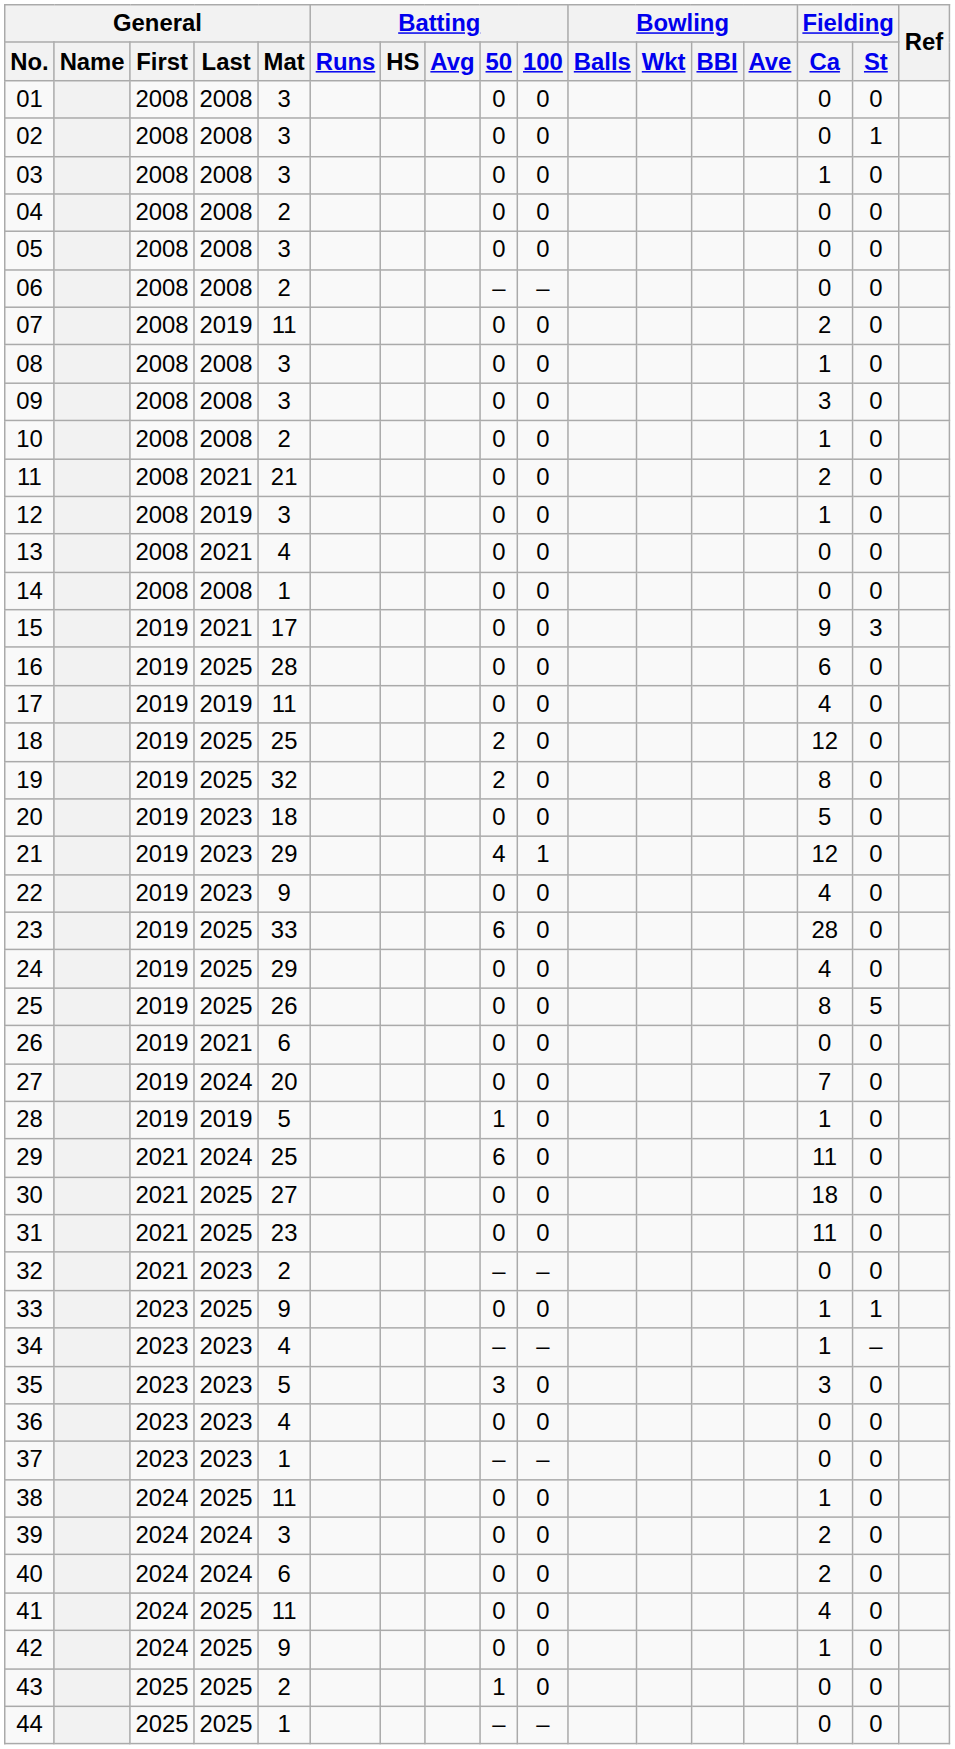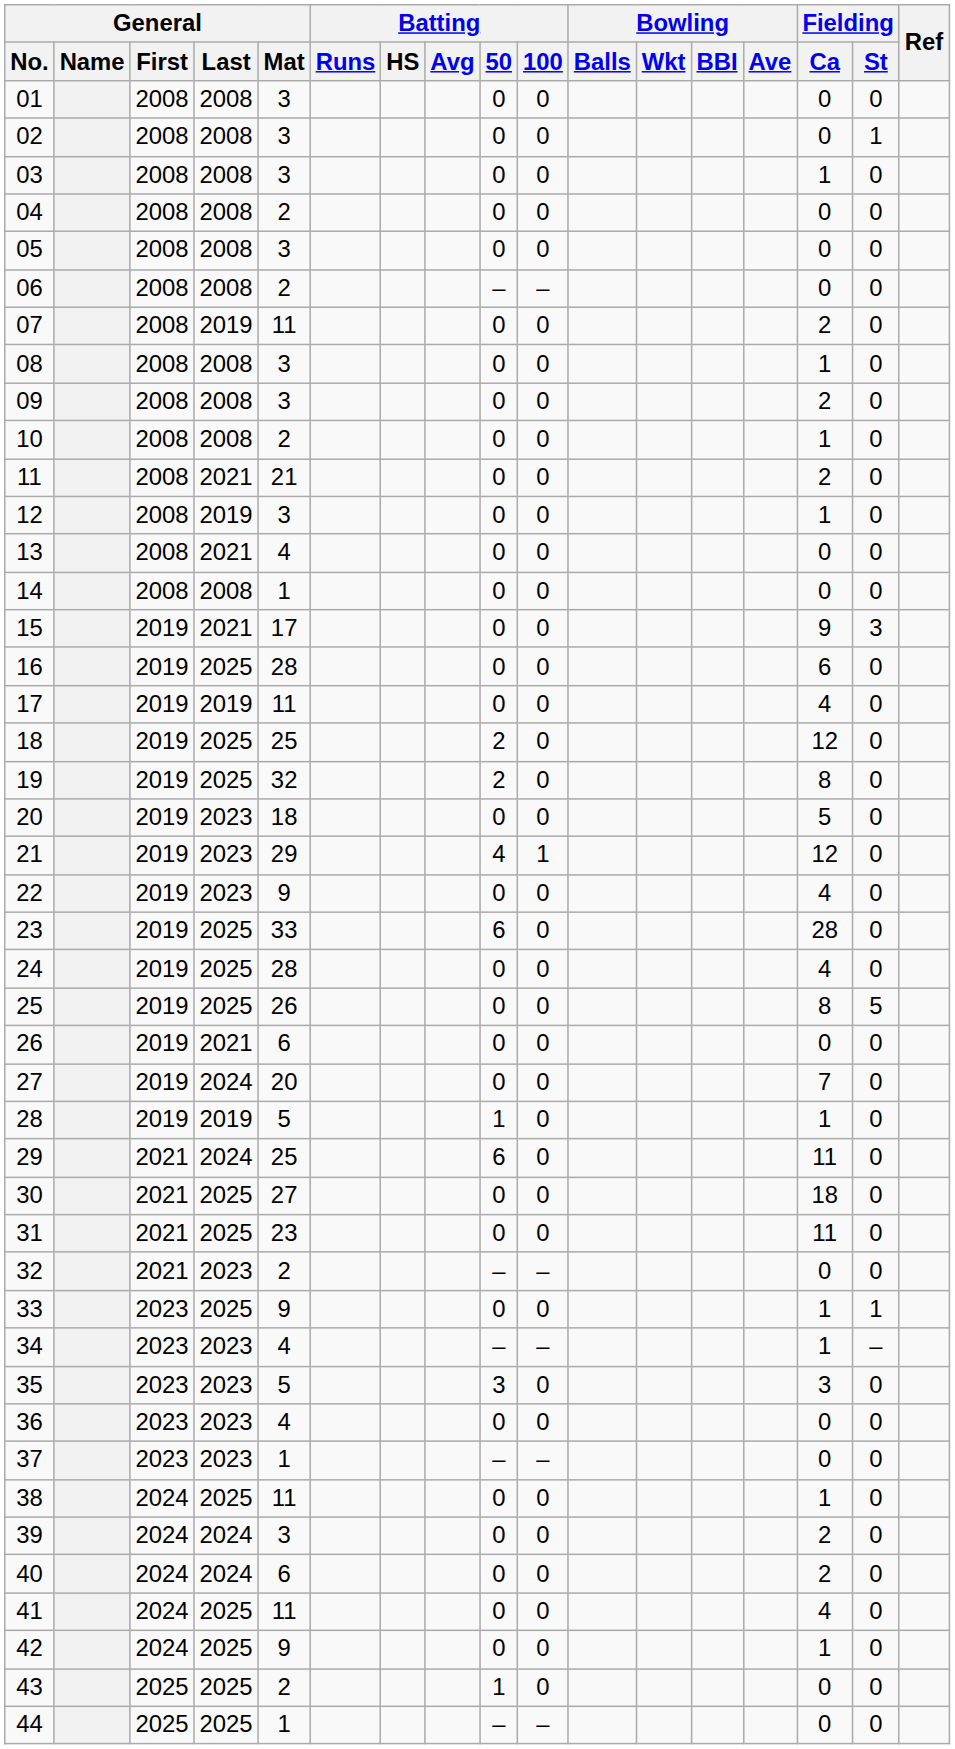 <table class="wikitable plainrowheaders sortable">
 <tr align="center">
 <th scope="col" colspan=5 class="unsortable">General</th>
 <th scope="col" colspan=5 class="unsortable"><a href='#'>Batting</a></th>
 <th scope="col" colspan=4 class="unsortable"><a href='#'>Bowling</a></th>
 <th scope="col" colspan=2 class="unsortable"><a href='#'>Fielding</a></th>
 <th scope="col" rowspan=2 class="unsortable">Ref</th>
 </tr>
 <tr align="center">
 <th scope="col">No.</th>
 <th scope="col">Name</th>
 <th scope="col">First</th>
 <th scope="col">Last</th>
 <th scope="col">Mat</th>
 <th scope="col"><a href='#'>Runs</a></th>
 <th scope="col">HS</th>
 <th scope="col"><a href='#'>Avg</a></th>
 <th scope="col"><a href='#'>50</a></th>
 <th scope="col"><a href='#'>100</a></th>
 <th scope="col"><a href='#'>Balls</a></th>
 <th scope="col"><a href='#'>Wkt</a></th>
 <th scope="col"><a href='#'>BBI</a></th>
 <th scope="col"><a href='#'>Ave</a></th>
 <th scope="col"><a href='#'>Ca</a></th>
 <th scope="col"><a href='#'>St</a></th>
 </tr>
 <tr align="center">
 <td><span>0</span>1</td>
 <th scope="row"></th>
 <td>2008</td>
 <td>2008</td>
 <td>3</td>
 <td></td>
 <td></td>
 <td></td>
 <td>0</td>
 <td>0</td>
 <td></td>
 <td></td>
 <td></td>
 <td></td>
 <td>0</td>
 <td>0</td>
 <td></td>
 </tr>
 <tr align="center">
 <td><span>0</span>2</td>
 <th scope="row"></th>
 <td>2008</td>
 <td>2008</td>
 <td>3</td>
 <td></td>
 <td></td>
 <td></td>
 <td>0</td>
 <td>0</td>
 <td></td>
 <td></td>
 <td></td>
 <td></td>
 <td>0</td>
 <td>1</td>
 <td></td>
 </tr>
 <tr align="center">
 <td><span>0</span>3</td>
 <th scope="row"></th>
 <td>2008</td>
 <td>2008</td>
 <td>3</td>
 <td></td>
 <td></td>
 <td></td>
 <td>0</td>
 <td>0</td>
 <td></td>
 <td></td>
 <td></td>
 <td></td>
 <td>1</td>
 <td>0</td>
 <td></td>
 </tr>
 <tr align="center">
 <td><span>0</span>4</td>
 <th scope="row"></th>
 <td>2008</td>
 <td>2008</td>
 <td>2</td>
 <td></td>
 <td></td>
 <td></td>
 <td>0</td>
 <td>0</td>
 <td></td>
 <td></td>
 <td></td>
 <td></td>
 <td>0</td>
 <td>0</td>
 <td></td>
 </tr>
 <tr align="center">
 <td><span>0</span>5</td>
 <th scope="row"></th>
 <td>2008</td>
 <td>2008</td>
 <td>3</td>
 <td></td>
 <td></td>
 <td></td>
 <td>0</td>
 <td>0</td>
 <td></td>
 <td></td>
 <td></td>
 <td></td>
 <td>0</td>
 <td>0</td>
 <td></td>
 </tr>
 <tr align="center">
 <td><span>0</span>6</td>
 <th scope="row"></th>
 <td>2008</td>
 <td>2008</td>
 <td>2</td>
 <td></td>
 <td></td>
 <td></td>
 <td>–</td>
 <td>–</td>
 <td></td>
 <td></td>
 <td></td>
 <td></td>
 <td>0</td>
 <td>0</td>
 <td></td>
 </tr>
 <tr align="center">
 <td><span>0</span>7</td>
 <th scope="row"></th>
 <td>2008</td>
 <td>2019</td>
 <td>11</td>
 <td></td>
 <td></td>
 <td></td>
 <td>0</td>
 <td>0</td>
 <td></td>
 <td></td>
 <td></td>
 <td></td>
 <td>2</td>
 <td>0</td>
 <td></td>
 </tr>
 <tr align="center">
 <td><span>0</span>8</td>
 <th scope="row"></th>
 <td>2008</td>
 <td>2008</td>
 <td>3</td>
 <td></td>
 <td></td>
 <td></td>
 <td>0</td>
 <td>0</td>
 <td></td>
 <td></td>
 <td></td>
 <td></td>
 <td>1</td>
 <td>0</td>
 <td></td>
 </tr>
 <tr align="center">
 <td><span>0</span>9</td>
 <th scope="row"></th>
 <td>2008</td>
 <td>2008</td>
 <td>3</td>
 <td></td>
 <td></td>
 <td></td>
 <td>0</td>
 <td>0</td>
 <td></td>
 <td></td>
 <td></td>
 <td></td>
-<td>3</td>
+<td>2</td>
 <td>0</td>
 <td></td>
 </tr>
 <tr align="center">
 <td>10</td>
 <th scope="row"> </th>
 <td>2008</td>
 <td>2008</td>
 <td>2</td>
 <td></td>
 <td></td>
 <td></td>
 <td>0</td>
 <td>0</td>
 <td></td>
 <td></td>
 <td></td>
 <td></td>
 <td>1</td>
 <td>0</td>
 <td></td>
 </tr>
 <tr align="center">
 <td>11</td>
 <th scope="row"></th>
 <td>2008</td>
 <td>2021</td>
 <td>21</td>
 <td></td>
 <td></td>
 <td></td>
 <td>0</td>
 <td>0</td>
 <td></td>
 <td></td>
 <td></td>
 <td></td>
 <td>2</td>
 <td>0</td>
 <td></td>
 </tr>
 <tr align="center">
 <td>12</td>
 <th scope="row"></th>
 <td>2008</td>
 <td>2019</td>
 <td>3</td>
 <td></td>
 <td></td>
 <td></td>
 <td>0</td>
 <td>0</td>
 <td></td>
 <td></td>
 <td></td>
 <td></td>
 <td>1</td>
 <td>0</td>
 <td></td>
 </tr>
 <tr align="center">
 <td>13</td>
 <th scope="row"></th>
 <td>2008</td>
 <td>2021</td>
 <td>4</td>
 <td></td>
 <td></td>
 <td></td>
 <td>0</td>
 <td>0</td>
 <td></td>
 <td></td>
 <td></td>
 <td></td>
 <td>0</td>
 <td>0</td>
 <td></td>
 </tr>
 <tr align="center">
 <td>14</td>
 <th scope="row"></th>
 <td>2008</td>
 <td>2008</td>
 <td>1</td>
 <td></td>
 <td></td>
 <td></td>
 <td>0</td>
 <td>0</td>
 <td></td>
 <td></td>
 <td></td>
 <td></td>
 <td>0</td>
 <td>0</td>
 <td></td>
 </tr>
 <tr align="center">
 <td>15</td>
 <th scope="row"></th>
 <td>2019</td>
 <td>2021</td>
 <td>17</td>
 <td></td>
 <td></td>
 <td></td>
 <td>0</td>
 <td>0</td>
 <td></td>
 <td></td>
 <td></td>
 <td></td>
 <td>9</td>
 <td>3</td>
 <td></td>
 </tr>
 <tr align="center">
 <td>16</td>
 <th scope="row"></th>
 <td>2019</td>
 <td>2025</td>
 <td>28</td>
 <td></td>
 <td></td>
 <td></td>
 <td>0</td>
 <td>0</td>
 <td></td>
 <td></td>
 <td></td>
 <td></td>
 <td>6</td>
 <td>0</td>
 <td></td>
 </tr>
 <tr align="center">
 <td>17</td>
 <th scope="row"></th>
 <td>2019</td>
 <td>2019</td>
 <td>11</td>
 <td></td>
 <td></td>
 <td></td>
 <td>0</td>
 <td>0</td>
 <td></td>
 <td></td>
 <td></td>
 <td></td>
 <td>4</td>
 <td>0</td>
 <td></td>
 </tr>
 <tr align="center">
 <td>18</td>
 <th scope="row"></th>
 <td>2019</td>
 <td>2025</td>
 <td>25</td>
 <td></td>
 <td></td>
 <td></td>
 <td>2</td>
 <td>0</td>
 <td></td>
 <td></td>
 <td></td>
 <td></td>
 <td>12</td>
 <td>0</td>
 <td></td>
 </tr>
 <tr align="center">
 <td>19</td>
 <th scope="row"></th>
 <td>2019</td>
 <td>2025</td>
 <td>32</td>
 <td></td>
 <td></td>
 <td></td>
 <td>2</td>
 <td>0</td>
 <td></td>
 <td></td>
 <td></td>
 <td></td>
 <td>8</td>
 <td>0</td>
 <td></td>
 </tr>
 <tr align="center">
 <td>20</td>
 <th scope="row"></th>
 <td>2019</td>
 <td>2023</td>
 <td>18</td>
 <td></td>
 <td></td>
 <td></td>
 <td>0</td>
 <td>0</td>
 <td></td>
 <td></td>
 <td></td>
 <td></td>
 <td>5</td>
 <td>0</td>
 <td></td>
 </tr>
 <tr align="center">
 <td>21</td>
 <th scope="row"></th>
 <td>2019</td>
 <td>2023</td>
 <td>29</td>
 <td></td>
 <td></td>
 <td></td>
 <td>4</td>
 <td>1</td>
 <td></td>
 <td></td>
 <td></td>
 <td></td>
 <td>12</td>
 <td>0</td>
 <td></td>
 </tr>
 <tr align="center">
 <td>22</td>
 <th scope="row"></th>
 <td>2019</td>
 <td>2023</td>
 <td>9</td>
 <td></td>
 <td></td>
 <td></td>
 <td>0</td>
 <td>0</td>
 <td></td>
 <td></td>
 <td></td>
 <td></td>
 <td>4</td>
 <td>0</td>
 <td></td>
 </tr>
 <tr align="center">
 <td>23</td>
 <th scope="row"></th>
 <td>2019</td>
 <td>2025</td>
 <td>33</td>
 <td></td>
 <td></td>
 <td></td>
 <td>6</td>
 <td>0</td>
 <td></td>
 <td></td>
 <td></td>
 <td></td>
 <td>28</td>
 <td>0</td>
 <td></td>
 </tr>
 <tr align="center">
 <td>24</td>
 <th scope="row"></th>
 <td>2019</td>
 <td>2025</td>
-<td>29</td>
+<td>28</td>
 <td></td>
 <td></td>
 <td></td>
 <td>0</td>
 <td>0</td>
 <td></td>
 <td></td>
 <td></td>
 <td></td>
 <td>4</td>
 <td>0</td>
 <td></td>
 </tr>
 <tr align="center">
 <td>25</td>
 <th scope="row"></th>
 <td>2019</td>
 <td>2025</td>
 <td>26</td>
 <td></td>
 <td></td>
 <td></td>
 <td>0</td>
 <td>0</td>
 <td></td>
 <td></td>
 <td></td>
 <td></td>
 <td>8</td>
 <td>5</td>
 <td></td>
 </tr>
 <tr align="center">
 <td>26</td>
 <th scope="row"></th>
 <td>2019</td>
 <td>2021</td>
 <td>6</td>
 <td></td>
 <td></td>
 <td></td>
 <td>0</td>
 <td>0</td>
 <td></td>
 <td></td>
 <td></td>
 <td></td>
 <td>0</td>
 <td>0</td>
 <td></td>
 </tr>
 <tr align="center">
 <td>27</td>
 <th scope="row"> </th>
 <td>2019</td>
 <td>2024</td>
 <td>20</td>
 <td></td>
 <td></td>
 <td></td>
 <td>0</td>
 <td>0</td>
 <td></td>
 <td></td>
 <td></td>
 <td></td>
 <td>7</td>
 <td>0</td>
 <td></td>
 </tr>
 <tr align="center">
 <td>28</td>
 <th scope="row"></th>
 <td>2019</td>
 <td>2019</td>
 <td>5</td>
 <td></td>
 <td></td>
 <td></td>
 <td>1</td>
 <td>0</td>
 <td></td>
 <td></td>
 <td></td>
 <td></td>
 <td>1</td>
 <td>0</td>
 <td></td>
 </tr>
 <tr align="center">
 <td>29</td>
 <th scope="row"></th>
 <td>2021</td>
 <td>2024</td>
 <td>25</td>
 <td></td>
 <td></td>
 <td></td>
 <td>6</td>
 <td>0</td>
 <td></td>
 <td></td>
 <td></td>
 <td></td>
 <td>11</td>
 <td>0</td>
 <td></td>
 </tr>
 <tr align="center">
 <td>30</td>
 <th scope="row"></th>
 <td>2021</td>
 <td>2025</td>
 <td>27</td>
 <td></td>
 <td></td>
 <td></td>
 <td>0</td>
 <td>0</td>
 <td></td>
 <td></td>
 <td></td>
 <td></td>
 <td>18</td>
 <td>0</td>
 <td></td>
 </tr>
 <tr align="center">
 <td>31</td>
 <th scope="row"></th>
 <td>2021</td>
 <td>2025</td>
 <td>23</td>
 <td></td>
 <td></td>
 <td></td>
 <td>0</td>
 <td>0</td>
 <td></td>
 <td></td>
 <td></td>
 <td></td>
 <td>11</td>
 <td>0</td>
 <td></td>
 </tr>
 <tr align="center">
 <td>32</td>
 <th scope="row"></th>
 <td>2021</td>
 <td>2023</td>
 <td>2</td>
 <td></td>
 <td></td>
 <td></td>
 <td>–</td>
 <td>–</td>
 <td></td>
 <td></td>
 <td></td>
 <td></td>
 <td>0</td>
 <td>0</td>
 <td></td>
 </tr>
 <tr align="center">
 <td>33</td>
 <th scope="row"></th>
 <td>2023</td>
 <td>2025</td>
 <td>9</td>
 <td></td>
 <td></td>
 <td></td>
 <td>0</td>
 <td>0</td>
 <td></td>
 <td></td>
 <td></td>
 <td></td>
 <td>1</td>
 <td>1</td>
 <td></td>
 </tr>
 <tr align="center">
 <td>34</td>
 <th scope="row"></th>
 <td>2023</td>
 <td>2023</td>
 <td>4</td>
 <td></td>
 <td></td>
 <td></td>
 <td>–</td>
 <td>–</td>
 <td></td>
 <td></td>
 <td></td>
 <td></td>
 <td>1</td>
 <td>–</td>
 <td></td>
 </tr>
 <tr align="center">
 <td>35</td>
 <th scope="row"></th>
 <td>2023</td>
 <td>2023</td>
 <td>5</td>
 <td></td>
 <td></td>
 <td></td>
 <td>3</td>
 <td>0</td>
 <td></td>
 <td></td>
 <td></td>
 <td></td>
 <td>3</td>
 <td>0</td>
 <td></td>
 </tr>
 <tr align="center">
 <td>36</td>
 <th scope="row"></th>
 <td>2023</td>
 <td>2023</td>
 <td>4</td>
 <td></td>
 <td></td>
 <td></td>
 <td>0</td>
 <td>0</td>
 <td></td>
 <td></td>
 <td></td>
 <td></td>
 <td>0</td>
 <td>0</td>
 <td></td>
 </tr>
 <tr align="center">
 <td>37</td>
 <th scope="row"></th>
 <td>2023</td>
 <td>2023</td>
 <td>1</td>
 <td></td>
 <td></td>
 <td></td>
 <td>–</td>
 <td>–</td>
 <td></td>
 <td></td>
 <td></td>
 <td></td>
 <td>0</td>
 <td>0</td>
 <td></td>
 </tr>
 <tr align="center">
 <td>38</td>
 <th scope="row"></th>
 <td>2024</td>
 <td>2025</td>
 <td>11</td>
 <td></td>
 <td></td>
 <td></td>
 <td>0</td>
 <td>0</td>
 <td></td>
 <td></td>
 <td></td>
 <td></td>
 <td>1</td>
 <td>0</td>
 <td></td>
 </tr>
 <tr align="center">
 <td>39</td>
 <th scope="row"></th>
 <td>2024</td>
 <td>2024</td>
 <td>3</td>
 <td></td>
 <td></td>
 <td></td>
 <td>0</td>
 <td>0</td>
 <td></td>
 <td></td>
 <td></td>
 <td></td>
 <td>2</td>
 <td>0</td>
 <td></td>
 </tr>
 <tr align="center">
 <td>40</td>
 <th scope="row"></th>
 <td>2024</td>
 <td>2024</td>
 <td>6</td>
 <td></td>
 <td></td>
 <td></td>
 <td>0</td>
 <td>0</td>
 <td></td>
 <td></td>
 <td></td>
 <td></td>
 <td>2</td>
 <td>0</td>
 <td></td>
 </tr>
 <tr align="center">
 <td>41</td>
 <th scope="row"></th>
 <td>2024</td>
 <td>2025</td>
 <td>11</td>
 <td></td>
 <td></td>
 <td></td>
 <td>0</td>
 <td>0</td>
 <td></td>
 <td></td>
 <td></td>
 <td></td>
 <td>4</td>
 <td>0</td>
 <td></td>
 </tr>
 <tr align="center">
 <td>42</td>
 <th scope="row"></th>
 <td>2024</td>
 <td>2025</td>
 <td>9</td>
 <td></td>
 <td></td>
 <td></td>
 <td>0</td>
 <td>0</td>
 <td></td>
 <td></td>
 <td></td>
 <td></td>
 <td>1</td>
 <td>0</td>
 <td></td>
 </tr>
 <tr align="center">
 <td>43</td>
 <th scope="row"></th>
 <td>2025</td>
 <td>2025</td>
 <td>2</td>
 <td></td>
 <td></td>
 <td></td>
 <td>1</td>
 <td>0</td>
 <td></td>
 <td></td>
 <td></td>
 <td></td>
 <td>0</td>
 <td>0</td>
 <td></td>
 </tr>
 <tr align="center">
 <td>44</td>
 <th scope="row"></th>
 <td>2025</td>
 <td>2025</td>
 <td>1</td>
 <td></td>
 <td></td>
 <td></td>
 <td>–</td>
 <td>–</td>
 <td></td>
 <td></td>
 <td></td>
 <td></td>
 <td>0</td>
 <td>0</td>
 <td></td>
 </tr>
 </table>
